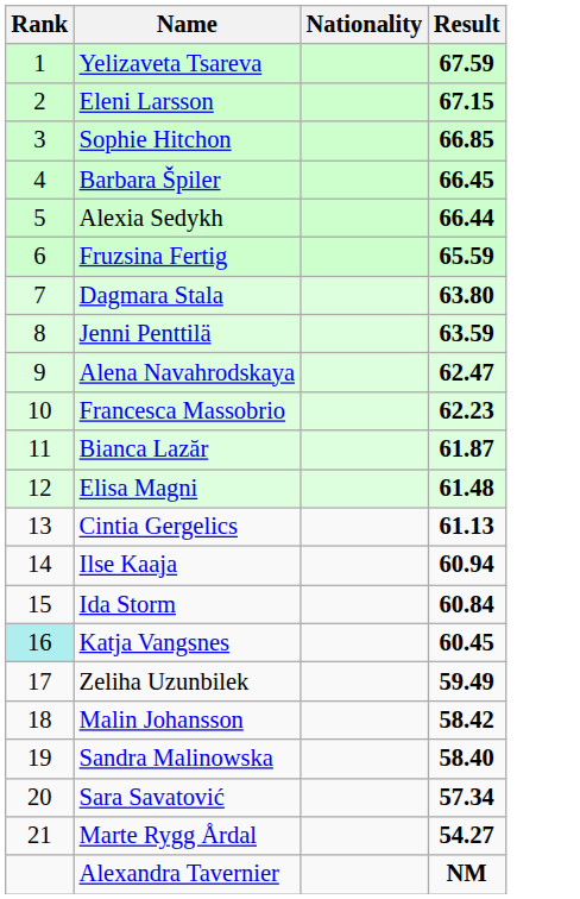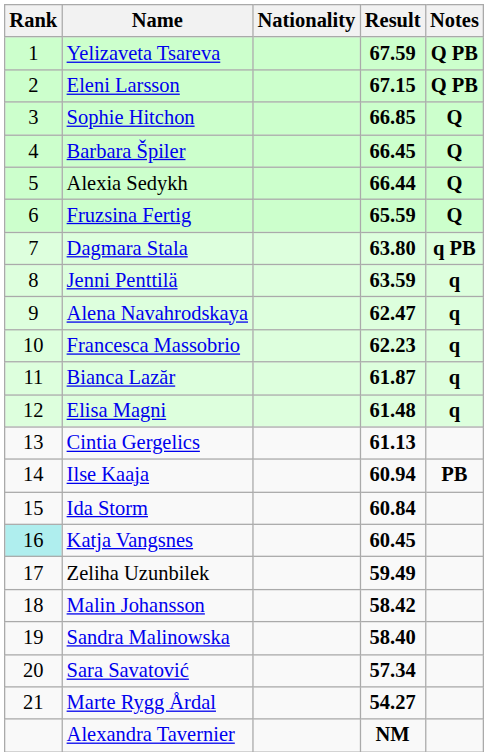 <table class="wikitable sortable" style="text-align:center">
 <tr>
 <th>Rank</th>
 <th>Name</th>
 <th>Nationality</th>
 <th>Result</th>
+<th>Notes</th>
 </tr>
 <tr bgcolor=ccffcc>
 <td>1</td>
 <td align=left><a href='#'>Yelizaveta Tsareva</a></td>
 <td align=left></td>
 <td><strong>67.59</strong></td>
+<td><strong>Q PB</strong></td>
 </tr>
 <tr bgcolor=ccffcc>
 <td>2</td>
 <td align=left><a href='#'>Eleni Larsson</a></td>
 <td align=left></td>
 <td><strong>67.15</strong></td>
+<td><strong>Q PB</strong></td>
 </tr>
 <tr bgcolor=ccffcc>
 <td>3</td>
 <td align=left><a href='#'>Sophie Hitchon</a></td>
 <td align=left></td>
 <td><strong>66.85</strong></td>
+<td><strong>Q</strong></td>
 </tr>
 <tr bgcolor=ccffcc>
 <td>4</td>
 <td align=left><a href='#'>Barbara Špiler</a></td>
 <td align=left></td>
 <td><strong>66.45</strong></td>
+<td><strong>Q</strong></td>
 </tr>
 <tr bgcolor=ccffcc>
 <td>5</td>
 <td align=left>Alexia Sedykh</td>
 <td align=left></td>
 <td><strong>66.44</strong></td>
+<td><strong>Q</strong></td>
 </tr>
 <tr bgcolor=ccffcc>
 <td>6</td>
 <td align=left><a href='#'>Fruzsina Fertig</a></td>
 <td align=left></td>
 <td><strong>65.59</strong></td>
+<td><strong>Q</strong></td>
 </tr>
 <tr bgcolor=ddffdd>
 <td>7</td>
 <td align=left><a href='#'>Dagmara Stala</a></td>
 <td align=left></td>
 <td><strong>63.80</strong></td>
+<td><strong>q PB</strong></td>
 </tr>
 <tr bgcolor=ddffdd>
 <td>8</td>
 <td align=left><a href='#'>Jenni Penttilä</a></td>
 <td align=left></td>
 <td><strong>63.59</strong></td>
+<td><strong>q</strong></td>
 </tr>
 <tr bgcolor=ddffdd>
 <td>9</td>
 <td align=left><a href='#'>Alena Navahrodskaya</a></td>
 <td align=left></td>
 <td><strong>62.47</strong></td>
+<td><strong>q</strong></td>
 </tr>
 <tr bgcolor=ddffdd>
 <td>10</td>
 <td align=left><a href='#'>Francesca Massobrio</a></td>
 <td align=left></td>
 <td><strong>62.23</strong></td>
+<td><strong>q</strong></td>
 </tr>
 <tr bgcolor=ddffdd>
 <td>11</td>
 <td align=left><a href='#'>Bianca Lazăr</a></td>
 <td align=left></td>
 <td><strong>61.87</strong></td>
+<td><strong>q</strong></td>
 </tr>
 <tr bgcolor=ddffdd>
 <td>12</td>
 <td align=left><a href='#'>Elisa Magni</a></td>
 <td align=left></td>
 <td><strong>61.48</strong></td>
+<td><strong>q</strong></td>
 </tr>
 <tr>
 <td>13</td>
 <td align=left><a href='#'>Cintia Gergelics</a></td>
 <td align=left></td>
 <td><strong>61.13</strong></td>
+<td></td>
 </tr>
 <tr>
 <td>14</td>
 <td align=left><a href='#'>Ilse Kaaja</a></td>
 <td align=left></td>
 <td><strong>60.94</strong></td>
+<td><strong>PB</strong></td>
 </tr>
 <tr>
 <td>15</td>
 <td align=left><a href='#'>Ida Storm</a></td>
 <td align=left></td>
 <td><strong>60.84</strong></td>
+<td></td>
 </tr>
 <tr>
 <td style="background: paleturquoise;">16</td>
 <td align=left><a href='#'>Katja Vangsnes</a></td>
 <td align=left></td>
 <td><strong>60.45</strong></td>
+<td></td>
 </tr>
 <tr>
 <td>17</td>
 <td align=left>Zeliha Uzunbilek</td>
 <td align=left></td>
 <td><strong>59.49</strong></td>
+<td></td>
 </tr>
 <tr>
 <td>18</td>
 <td align=left><a href='#'>Malin Johansson</a></td>
 <td align=left></td>
 <td><strong>58.42</strong></td>
+<td></td>
 </tr>
 <tr>
 <td>19</td>
 <td align=left><a href='#'>Sandra Malinowska</a></td>
 <td align=left></td>
 <td><strong>58.40</strong></td>
+<td></td>
 </tr>
 <tr>
 <td>20</td>
 <td align=left><a href='#'>Sara Savatović</a></td>
 <td align=left></td>
 <td><strong>57.34</strong></td>
+<td></td>
 </tr>
 <tr>
 <td>21</td>
 <td align=left><a href='#'>Marte Rygg Årdal</a></td>
 <td align=left></td>
 <td><strong>54.27</strong></td>
+<td></td>
 </tr>
 <tr>
 <td></td>
 <td align=left><a href='#'>Alexandra Tavernier</a></td>
 <td align=left></td>
 <td><strong>NM</strong></td>
+<td></td>
 </tr>
 </table>
